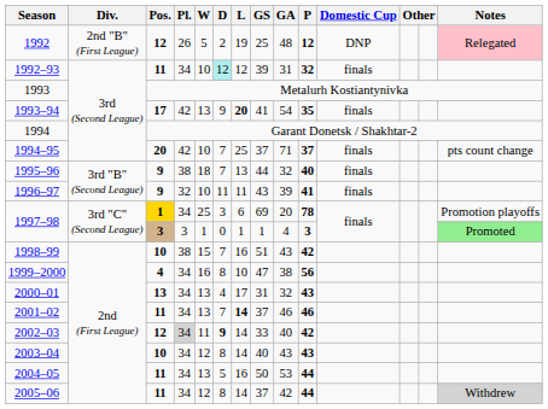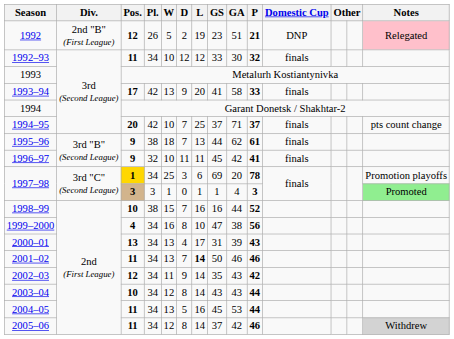 <table class="wikitable" style="text-align:center;">
 <tr style="background:#efefef;">
 <th>Season</th>
 <th>Div.</th>
 <th>Pos.</th>
 <th>Pl.</th>
 <th>W</th>
 <th>D</th>
 <th>L</th>
 <th>GS</th>
 <th>GA</th>
 <th>P</th>
 <th><a href='#'>Domestic Cup</a></th>
 <th colspan="2">Other</th>
 <th>Notes</th>
 </tr>
 <tr>
 <td style="text-align:center;"><a href='#'>1992</a></td>
 <td style="text-align:center;">2nd "B"<br><small><em>(First League)</em></small></td>
 <td style="text-align:center;"><strong>12</strong></td>
 <td style="text-align:center;">26</td>
 <td style="text-align:center;">5</td>
 <td style="text-align:center;">2</td>
 <td style="text-align:center;">19</td>
-<td style="text-align:center;">25</td>
-<td style="text-align:center;">48</td>
-<td style="text-align:center;"><strong>12</strong></td>
+<td style="text-align:center;">23</td>
+<td style="text-align:center;">51</td>
+<td style="text-align:center;"><strong>21</strong></td>
 <td style="text-align:center;">DNP</td>
 <td style="text-align:center;"></td>
 <td style="text-align:center;"></td>
 <td style="text-align:center;" bgcolor=pink>Relegated</td>
 </tr>
 <tr>
 <td style="text-align:center;"><a href='#'>1992–93</a></td>
 <td style="text-align:center;" rowspan=5>3rd<br><small><em>(Second League)</em></small></td>
 <td style="text-align:center;"><strong>11</strong></td>
 <td style="text-align:center;">34</td>
 <td style="text-align:center;">10</td>
-<td style="background: paleturquoise; text-align:center;">12</td>
 <td style="text-align:center;">12</td>
-<td style="text-align:center;">39</td>
-<td style="text-align:center;">31</td>
+<td style="text-align:center;">12</td>
+<td style="text-align:center;">33</td>
+<td style="text-align:center;">30</td>
 <td style="text-align:center;"><strong>32</strong></td>
 <td style="text-align:center;"> finals</td>
 <td style="text-align:center;"></td>
 <td style="text-align:center;"></td>
 <td style="text-align:center;"></td>
 </tr>
 <tr>
 <td>1993</td>
 <td style="text-align:center;" colspan=12>Metalurh Kostiantynivka</td>
 </tr>
 <tr>
 <td style="text-align:center;"><a href='#'>1993–94</a></td>
 <td style="text-align:center;"><strong>17</strong></td>
 <td style="text-align:center;">42</td>
 <td style="text-align:center;">13</td>
 <td style="text-align:center;">9</td>
-<td style="text-align:center;"><strong>20</strong></td>
+<td style="text-align:center;">20</td>
 <td style="text-align:center;">41</td>
-<td style="text-align:center;">54</td>
-<td style="text-align:center;"><strong>35</strong></td>
+<td style="text-align:center;">58</td>
+<td style="text-align:center;"><strong>33</strong></td>
 <td style="text-align:center;"> finals</td>
 <td style="text-align:center;"></td>
 <td style="text-align:center;"></td>
 <td style="text-align:center;"></td>
 </tr>
 <tr>
 <td>1994</td>
 <td style="text-align:center;" colspan=12>Garant Donetsk / Shakhtar-2</td>
 </tr>
 <tr>
 <td style="text-align:center;"><a href='#'>1994–95</a></td>
 <td style="text-align:center;"><strong>20</strong></td>
 <td style="text-align:center;">42</td>
 <td style="text-align:center;">10</td>
 <td style="text-align:center;">7</td>
 <td style="text-align:center;">25</td>
 <td style="text-align:center;">37</td>
 <td style="text-align:center;">71</td>
 <td style="text-align:center;"><strong>37</strong></td>
 <td style="text-align:center;"> finals</td>
 <td style="text-align:center;"></td>
 <td style="text-align:center;"></td>
 <td style="text-align:center;">pts count change</td>
 </tr>
 <tr>
 <td style="text-align:center;"><a href='#'>1995–96</a></td>
 <td style="text-align:center;" rowspan=2>3rd "B"<br><small><em>(Second League)</em></small></td>
 <td style="text-align:center;"><strong>9</strong></td>
 <td style="text-align:center;">38</td>
 <td style="text-align:center;">18</td>
 <td style="text-align:center;">7</td>
 <td style="text-align:center;">13</td>
 <td style="text-align:center;">44</td>
-<td style="text-align:center;">32</td>
-<td style="text-align:center;"><strong>40</strong></td>
+<td style="text-align:center;">62</td>
+<td style="text-align:center;"><strong>61</strong></td>
 <td style="text-align:center;"> finals</td>
 <td style="text-align:center;"></td>
 <td style="text-align:center;"></td>
 <td style="text-align:center;"></td>
 </tr>
 <tr>
 <td style="text-align:center;"><a href='#'>1996–97</a></td>
 <td style="text-align:center;"><strong>9</strong></td>
 <td style="text-align:center;">32</td>
 <td style="text-align:center;">10</td>
 <td style="text-align:center;">11</td>
 <td style="text-align:center;">11</td>
-<td style="text-align:center;">43</td>
-<td style="text-align:center;">39</td>
+<td style="text-align:center;">45</td>
+<td style="text-align:center;">42</td>
 <td style="text-align:center;"><strong>41</strong></td>
 <td style="text-align:center;"> finals</td>
 <td style="text-align:center;"></td>
 <td style="text-align:center;"></td>
 <td style="text-align:center;"></td>
 </tr>
 <tr>
 <td style="text-align:center;" rowspan=2><a href='#'>1997–98</a></td>
 <td style="text-align:center;" rowspan=2>3rd "C"<br><small><em>(Second League)</em></small></td>
 <td style="text-align:center;" bgcolor=gold><strong>1</strong></td>
 <td style="text-align:center;">34</td>
 <td style="text-align:center;">25</td>
 <td style="text-align:center;">3</td>
 <td style="text-align:center;">6</td>
 <td style="text-align:center;">69</td>
 <td style="text-align:center;">20</td>
 <td style="text-align:center;"><strong>78</strong></td>
 <td style="text-align:center;" rowspan=2> finals</td>
 <td style="text-align:center;" rowspan=2></td>
 <td style="text-align:center;" rowspan=2></td>
 <td style="text-align:center;">Promotion playoffs</td>
 </tr>
 <tr>
 <td style="text-align:center;" bgcolor=tan><strong>3</strong></td>
 <td style="text-align:center;">3</td>
 <td style="text-align:center;">1</td>
 <td style="text-align:center;">0</td>
 <td style="text-align:center;">1</td>
 <td style="text-align:center;">1</td>
 <td style="text-align:center;">4</td>
 <td style="text-align:center;"><strong>3</strong></td>
 <td style="text-align:center;" bgcolor=lightgreen>Promoted</td>
 </tr>
 <tr>
 <td style="text-align:center;"><a href='#'>1998–99</a></td>
 <td style="text-align:center;" rowspan=8>2nd<br><small><em>(First League)</em></small></td>
 <td style="text-align:center;"><strong>10</strong></td>
 <td style="text-align:center;">38</td>
 <td style="text-align:center;">15</td>
 <td style="text-align:center;">7</td>
 <td style="text-align:center;">16</td>
-<td style="text-align:center;">51</td>
-<td style="text-align:center;">43</td>
-<td style="text-align:center;"><strong>42</strong></td>
+<td style="text-align:center;">16</td>
+<td style="text-align:center;">44</td>
+<td style="text-align:center;"><strong>52</strong></td>
 <td style="text-align:center;"></td>
 <td style="text-align:center;"></td>
 <td style="text-align:center;"></td>
 <td style="text-align:center;"></td>
 </tr>
 <tr>
 <td style="text-align:center;"><a href='#'>1999–2000</a></td>
 <td style="text-align:center;"><strong>4</strong></td>
 <td style="text-align:center;">34</td>
 <td style="text-align:center;">16</td>
 <td style="text-align:center;">8</td>
 <td style="text-align:center;">10</td>
 <td style="text-align:center;">47</td>
 <td style="text-align:center;">38</td>
 <td style="text-align:center;"><strong>56</strong></td>
 <td style="text-align:center;"></td>
 <td style="text-align:center;"></td>
 <td style="text-align:center;"></td>
 <td style="text-align:center;"></td>
 </tr>
 <tr>
 <td style="text-align:center;"><a href='#'>2000–01</a></td>
 <td style="text-align:center;"><strong>13</strong></td>
 <td style="text-align:center;">34</td>
 <td style="text-align:center;">13</td>
 <td style="text-align:center;">4</td>
 <td style="text-align:center;">17</td>
 <td style="text-align:center;">31</td>
-<td style="text-align:center;">32</td>
+<td style="text-align:center;">39</td>
 <td style="text-align:center;"><strong>43</strong></td>
 <td style="text-align:center;"></td>
 <td style="text-align:center;"></td>
 <td style="text-align:center;"></td>
 <td style="text-align:center;"></td>
 </tr>
 <tr>
 <td style="text-align:center;"><a href='#'>2001–02</a></td>
 <td style="text-align:center;"><strong>11</strong></td>
 <td style="text-align:center;">34</td>
 <td style="text-align:center;">13</td>
 <td style="text-align:center;">7</td>
 <td style="text-align:center;"><strong>14</strong></td>
-<td style="text-align:center;">37</td>
+<td style="text-align:center;">50</td>
 <td style="text-align:center;">46</td>
 <td style="text-align:center;"><strong>46</strong></td>
 <td style="text-align:center;"></td>
 <td style="text-align:center;"></td>
 <td style="text-align:center;"></td>
 <td style="text-align:center;"></td>
 </tr>
 <tr>
 <td style="text-align:center;"><a href='#'>2002–03</a></td>
 <td style="text-align:center;"><strong>12</strong></td>
-<td style="background: lightgrey; text-align:center;">34</td>
+<td style="text-align:center;">34</td>
 <td style="text-align:center;">11</td>
-<td style="text-align:center;"><strong>9</strong></td>
+<td style="text-align:center;">9</td>
 <td style="text-align:center;">14</td>
-<td style="text-align:center;">33</td>
-<td style="text-align:center;">40</td>
+<td style="text-align:center;">35</td>
+<td style="text-align:center;">43</td>
 <td style="text-align:center;"><strong>42</strong></td>
 <td style="text-align:center;"></td>
 <td style="text-align:center;"></td>
 <td style="text-align:center;"></td>
 <td style="text-align:center;"></td>
 </tr>
 <tr>
 <td style="text-align:center;"><a href='#'>2003–04</a></td>
 <td style="text-align:center;"><strong>10</strong></td>
 <td style="text-align:center;">34</td>
 <td style="text-align:center;">12</td>
 <td style="text-align:center;">8</td>
 <td style="text-align:center;">14</td>
-<td style="text-align:center;">40</td>
 <td style="text-align:center;">43</td>
-<td style="text-align:center;"><strong>43</strong></td>
+<td style="text-align:center;">43</td>
+<td style="text-align:center;"><strong>44</strong></td>
 <td style="text-align:center;"></td>
 <td style="text-align:center;"></td>
 <td style="text-align:center;"></td>
 <td style="text-align:center;"></td>
 </tr>
 <tr>
 <td style="text-align:center;"><a href='#'>2004–05</a></td>
 <td style="text-align:center;"><strong>11</strong></td>
 <td style="text-align:center;">34</td>
 <td style="text-align:center;">13</td>
 <td style="text-align:center;">5</td>
 <td style="text-align:center;">16</td>
-<td style="text-align:center;">50</td>
+<td style="text-align:center;">45</td>
 <td style="text-align:center;">53</td>
 <td style="text-align:center;"><strong>44</strong></td>
 <td style="text-align:center;"></td>
 <td style="text-align:center;"></td>
 <td style="text-align:center;"></td>
 <td style="text-align:center;"></td>
 </tr>
 <tr>
 <td style="text-align:center;"><a href='#'>2005–06</a></td>
 <td style="text-align:center;"><strong>11</strong></td>
 <td style="text-align:center;">34</td>
 <td style="text-align:center;">12</td>
 <td style="text-align:center;">8</td>
 <td style="text-align:center;">14</td>
 <td style="text-align:center;">37</td>
 <td style="text-align:center;">42</td>
-<td style="text-align:center;"><strong>44</strong></td>
+<td style="text-align:center;"><strong>46</strong></td>
 <td style="text-align:center;"></td>
 <td style="text-align:center;"></td>
 <td style="text-align:center;"></td>
 <td style="text-align:center;" bgcolor=lightgrey>Withdrew</td>
 </tr>
 </table>
